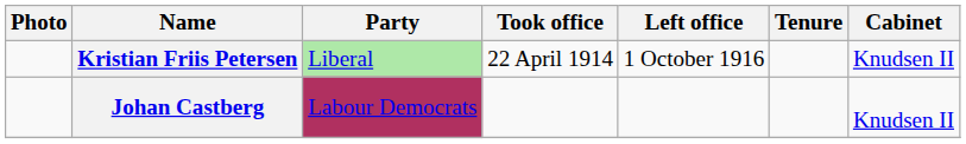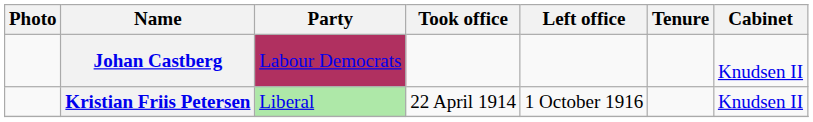 <table class="wikitable plainrowheaders sortable">
 <tr>
 <th scope=col class=unsortable>Photo</th>
 <th scope=col>Name</th>
 <th scope=col>Party</th>
 <th scope=col>Took office</th>
 <th scope=col>Left office</th>
 <th scope=col>Tenure</th>
 <th scope=col>Cabinet</th>
 </tr>
 <tr>
 <td align=center></td>
+<th scope=row><a href='#'>Johan Castberg</a></th>
+<td style="background:#B03060"><a href='#'>Labour Democrats</a></td>
+<td></td>
+<td></td>
+<td></td>
+<td><br><a href='#'>Knudsen II</a></td>
+</tr>
+<tr>
+<td align=center></td>
 <th scope=row><a href='#'>Kristian Friis Petersen</a></th>
 <td style="background:#AEE8A8"><a href='#'>Liberal</a></td>
 <td>22 April 1914</td>
 <td>1 October 1916</td>
 <td></td>
 <td><a href='#'>Knudsen II</a></td>
 </tr>
 <tr>
-<td align=center></td>
-<th scope=row><a href='#'>Johan Castberg</a></th>
-<td style="background:#B03060"><a href='#'>Labour Democrats</a></td>
-<td></td>
-<td></td>
-<td></td>
-<td><br><a href='#'>Knudsen II</a></td>
-</tr>
-<tr>
 </tr>
 </table>
